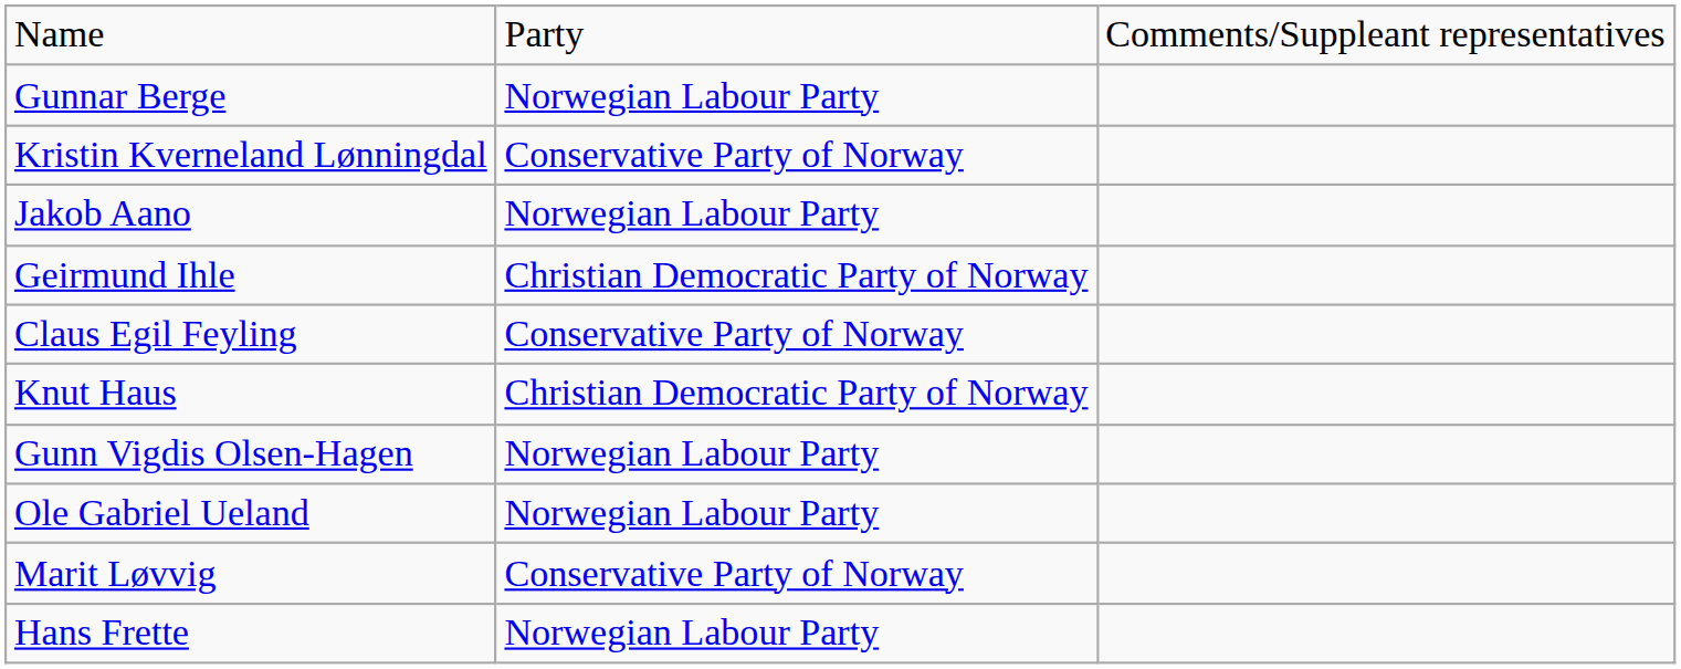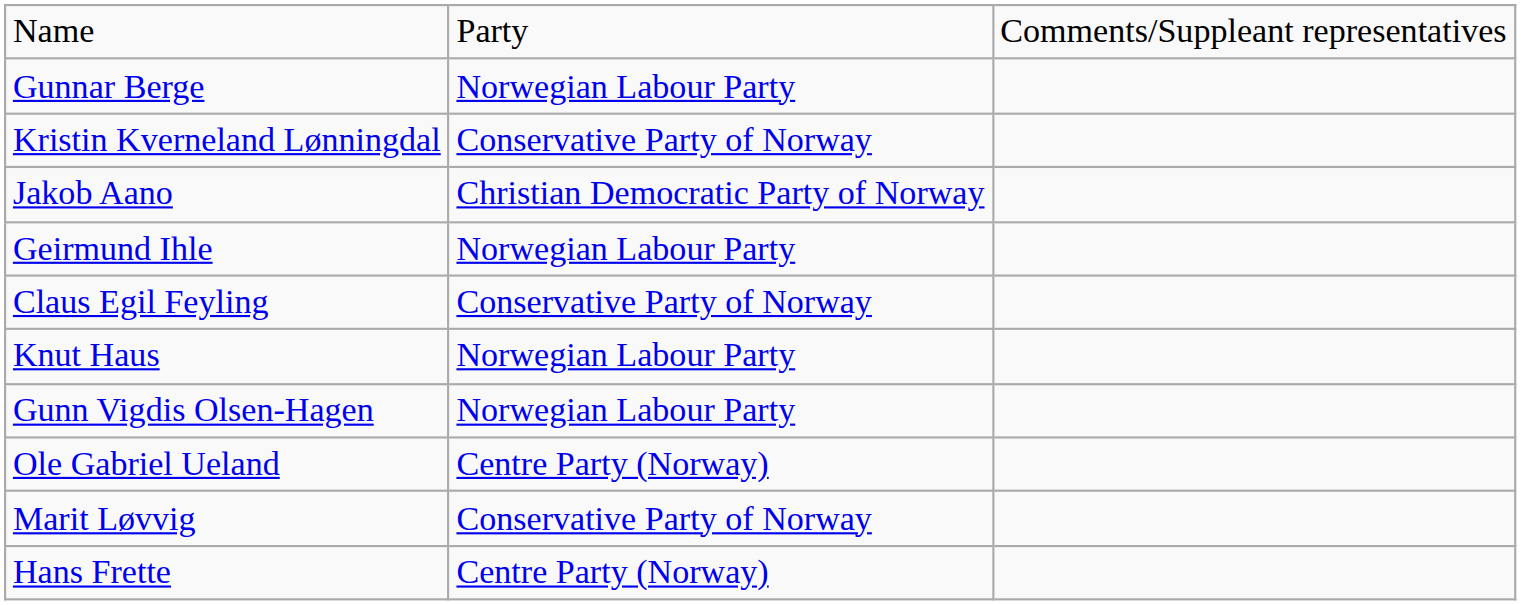 <table class="wikitable">
 <tr>
 <td>Name</td>
 <td>Party</td>
 <td>Comments/Suppleant representatives</td>
 </tr>
 <tr>
 <td><a href='#'>Gunnar Berge</a></td>
 <td><a href='#'>Norwegian Labour Party</a></td>
 <td></td>
 </tr>
 <tr>
 <td><a href='#'>Kristin Kverneland Lønningdal</a></td>
 <td><a href='#'>Conservative Party of Norway</a></td>
 <td></td>
 </tr>
 <tr>
 <td><a href='#'>Jakob Aano</a></td>
-<td><a href='#'>Norwegian Labour Party</a></td>
+<td><a href='#'>Christian Democratic Party of Norway</a></td>
 <td></td>
 </tr>
 <tr>
 <td><a href='#'>Geirmund Ihle</a></td>
-<td><a href='#'>Christian Democratic Party of Norway</a></td>
+<td><a href='#'>Norwegian Labour Party</a></td>
 <td></td>
 </tr>
 <tr>
 <td><a href='#'>Claus Egil Feyling</a></td>
 <td><a href='#'>Conservative Party of Norway</a></td>
 <td></td>
 </tr>
 <tr>
 <td><a href='#'>Knut Haus</a></td>
-<td><a href='#'>Christian Democratic Party of Norway</a></td>
+<td><a href='#'>Norwegian Labour Party</a></td>
 <td></td>
 </tr>
 <tr>
 <td><a href='#'>Gunn Vigdis Olsen-Hagen</a></td>
 <td><a href='#'>Norwegian Labour Party</a></td>
 <td></td>
 </tr>
 <tr>
 <td><a href='#'>Ole Gabriel Ueland</a></td>
-<td><a href='#'>Norwegian Labour Party</a></td>
+<td><a href='#'>Centre Party (Norway)</a></td>
 <td></td>
 </tr>
 <tr>
 <td><a href='#'>Marit Løvvig</a></td>
 <td><a href='#'>Conservative Party of Norway</a></td>
 <td></td>
 </tr>
 <tr>
 <td><a href='#'>Hans Frette</a></td>
-<td><a href='#'>Norwegian Labour Party</a></td>
+<td><a href='#'>Centre Party (Norway)</a></td>
 <td></td>
 </tr>
 </table>
